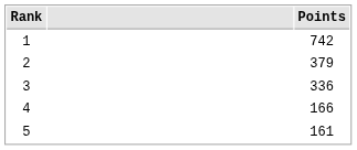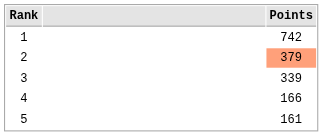 <table cellspacing="1" cellpadding="3" style="border:1px solid #AAAAAA;font-size:86%">
 <tr bgcolor="#E4E4E4">
 <th style="border-bottom:1px solid #AAAAAA" width=10>Rank</th>
 <th style="border-bottom:1px solid #AAAAAA" width=200></th>
 <th style="border-bottom:1px solid #AAAAAA" width=20>Points</th>
 </tr>
 <tr>
 <td align="center">1</td>
 <td></td>
 <td align=center>742</td>
 </tr>
 <tr>
 <td align="center">2</td>
 <td></td>
-<td align=center>379</td>
+<td align=center style="background: lightsalmon;">379</td>
 </tr>
 <tr>
 <td align="center">3</td>
 <td></td>
-<td align=center>336</td>
+<td align=center>339</td>
 </tr>
 <tr>
 <td align="center">4</td>
 <td></td>
 <td align=center>166</td>
 </tr>
 <tr>
 <td align="center">5</td>
 <td></td>
 <td align=center>161</td>
 </tr>
 </table>
